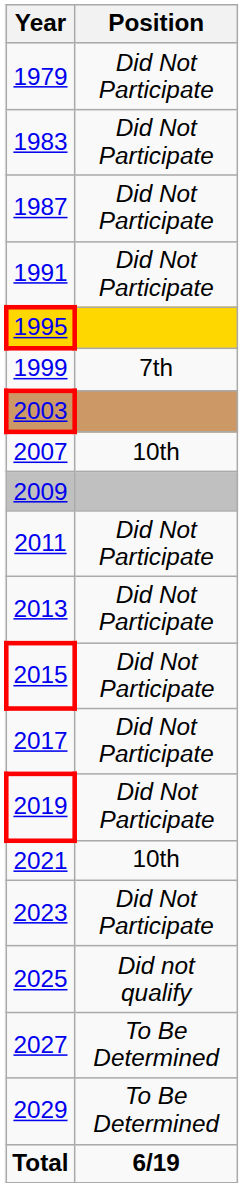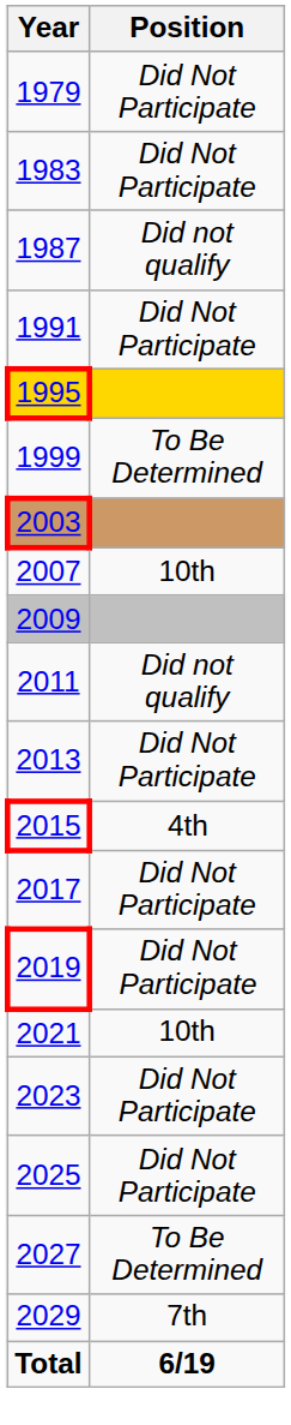 <table class="wikitable" style="text-align: center;">
 <tr>
 <th>Year</th>
 <th width="100">Position</th>
 </tr>
 <tr>
 <td> <a href='#'>1979</a></td>
 <td><em>Did Not Participate</em></td>
 </tr>
 <tr>
 <td> <a href='#'>1983</a></td>
 <td><em>Did Not Participate</em></td>
 </tr>
 <tr>
 <td> <a href='#'>1987</a></td>
-<td><em>Did Not Participate</em></td>
+<td><em>Did not qualify</em></td>
 </tr>
 <tr>
 <td> <a href='#'>1991</a></td>
 <td><em>Did Not Participate</em></td>
 </tr>
 <tr bgcolor=gold>
 <td style="border: 3px solid red"> <a href='#'>1995</a></td>
 <td></td>
 </tr>
 <tr>
 <td> <a href='#'>1999</a></td>
-<td>7th</td>
+<td><em>To Be Determined</em></td>
 </tr>
 <tr bgcolor=cc9966>
 <td style="border: 3px solid red"> <a href='#'>2003</a></td>
 <td></td>
 </tr>
 <tr>
 <td> <a href='#'>2007</a></td>
 <td>10th</td>
 </tr>
 <tr bgcolor=silver>
 <td> <a href='#'>2009</a></td>
 <td></td>
 </tr>
 <tr>
 <td> <a href='#'>2011</a></td>
-<td><em>Did Not Participate</em></td>
+<td><em>Did not qualify</em></td>
 </tr>
 <tr>
 <td> <a href='#'>2013</a></td>
 <td><em>Did Not Participate</em></td>
 </tr>
 <tr>
 <td style="border: 3px solid red"> <a href='#'>2015</a></td>
-<td><em>Did Not Participate</em></td>
+<td>4th</td>
 </tr>
 <tr>
 <td> <a href='#'>2017</a></td>
 <td><em>Did Not Participate</em></td>
 </tr>
 <tr>
 <td style="border: 3px solid red"> <a href='#'>2019</a></td>
 <td><em>Did Not Participate</em></td>
 </tr>
 <tr>
 <td> <a href='#'>2021</a></td>
 <td>10th</td>
 </tr>
 <tr>
 <td> <a href='#'>2023</a></td>
 <td><em>Did Not Participate</em></td>
 </tr>
 <tr>
 <td> <a href='#'>2025</a></td>
-<td><em>Did not qualify</em></td>
+<td><em>Did Not Participate</em></td>
 </tr>
 <tr>
 <td> <a href='#'>2027</a></td>
 <td><em>To Be Determined</em></td>
 </tr>
 <tr>
 <td> <a href='#'>2029</a></td>
-<td><em>To Be Determined</em></td>
+<td>7th</td>
 </tr>
 <tr>
 <td><strong>Total</strong></td>
 <td><strong>6/19</strong></td>
 </tr>
 </table>
